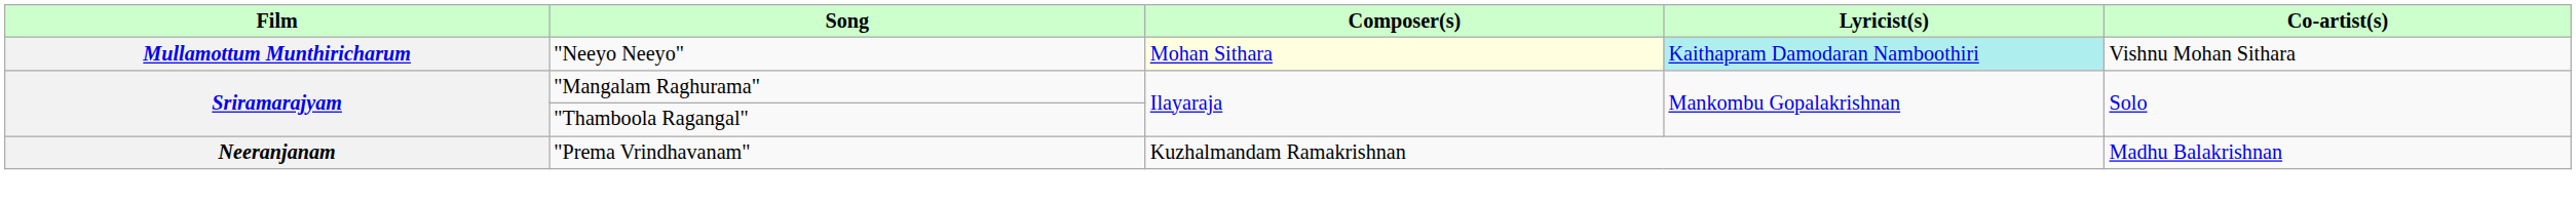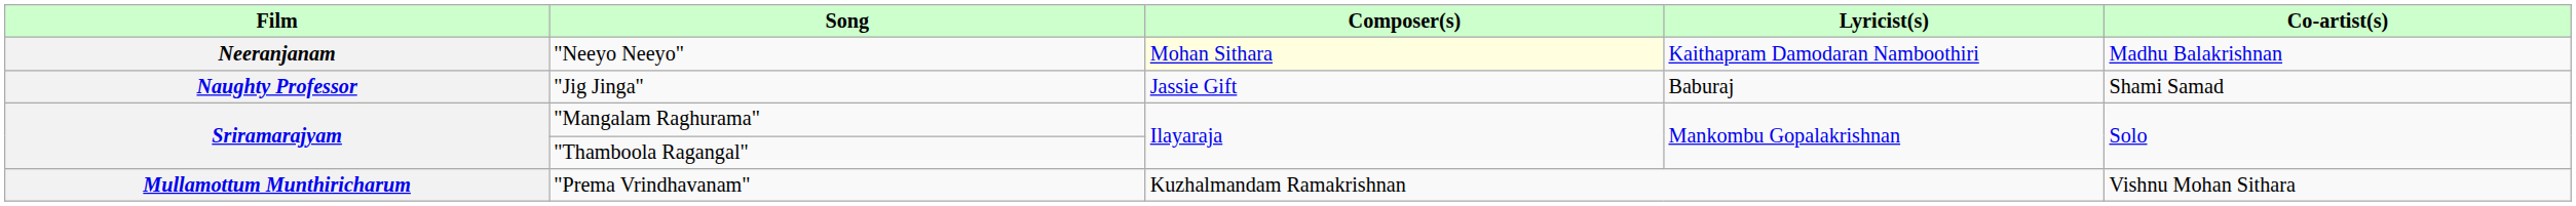 <table class="wikitable plainrowheaders" width="100%" textcolor:#000;">
 <tr style="background:#cfc; text-align:center;">
 <td scope="col" width=21%><strong>Film</strong></td>
 <td scope="col" width=23%><strong>Song</strong></td>
 <td scope="col" width=20%><strong>Composer(s)</strong></td>
 <td scope="col" width=17%><strong>Lyricist(s)</strong></td>
 <td scope="col" width=18%><strong>Co-artist(s)</strong></td>
 </tr>
 <tr>
-<th scope="row"><em><a href='#'>Mullamottum Munthiricharum</a></em></th>
+<th scope="row"><em>Neeranjanam</em></th>
 <td>"Neeyo Neeyo"</td>
 <td style="background: lightyellow;"><a href='#'>Mohan Sithara</a></td>
-<td style="background: paleturquoise;"><a href='#'>Kaithapram Damodaran Namboothiri</a></td>
-<td>Vishnu Mohan Sithara</td>
+<td><a href='#'>Kaithapram Damodaran Namboothiri</a></td>
+<td><a href='#'>Madhu Balakrishnan</a></td>
+</tr>
+<tr>
+<th scope="row"><em><a href='#'>Naughty Professor</a></em></th>
+<td>"Jig Jinga"</td>
+<td><a href='#'>Jassie Gift</a></td>
+<td>Baburaj</td>
+<td>Shami Samad</td>
 </tr>
 <tr>
 <th scope="row" rowspan="2"><em><a href='#'>Sriramarajyam</a></em></th>
 <td>"Mangalam Raghurama"</td>
 <td rowspan="2"><a href='#'>Ilayaraja</a></td>
 <td rowspan="2"><a href='#'>Mankombu Gopalakrishnan</a></td>
 <td rowspan="2"><a href='#'>Solo</a></td>
 </tr>
 <tr>
 <td>"Thamboola Ragangal"</td>
 </tr>
 <tr>
-<th scope="row"><em>Neeranjanam</em></th>
+<th scope="row"><em><a href='#'>Mullamottum Munthiricharum</a></em></th>
 <td>"Prema Vrindhavanam"</td>
 <td colspan="2">Kuzhalmandam Ramakrishnan</td>
-<td><a href='#'>Madhu Balakrishnan</a></td>
+<td>Vishnu Mohan Sithara</td>
 </tr>
 </table>
